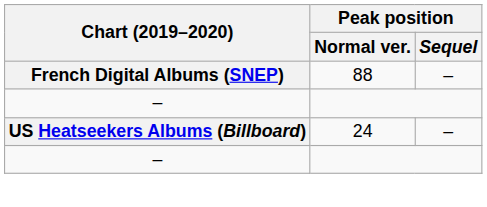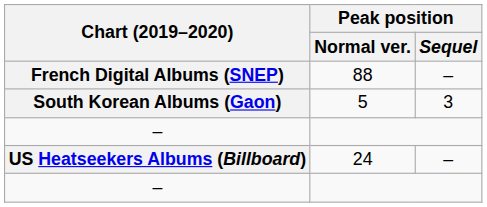 <table class="wikitable sortable plainrowheaders" style="text-align:center">
 <tr>
 <th rowspan="2" scope="col">Chart (2019–2020)</th>
 <th colspan="2" scope="col">Peak position</th>
 </tr>
 <tr>
 <th>Normal ver.</th>
 <th><em>Sequel</em></th>
 </tr>
 <tr>
 <th scope="row">French Digital Albums (<a href='#'>SNEP</a>)</th>
 <td>88</td>
 <td>–</td>
 </tr>
 <tr>
+<th scope="row">South Korean Albums (<a href='#'>Gaon</a>)</th>
+<td>5</td>
+<td>3</td>
+</tr>
+<tr>
 <td>–</td>
 </tr>
 <tr>
 <th scope="row">US <a href='#'>Heatseekers Albums</a> (<em>Billboard</em>)</th>
 <td>24</td>
 <td>–</td>
 </tr>
 <tr>
 <td>–</td>
 </tr>
 </table>
